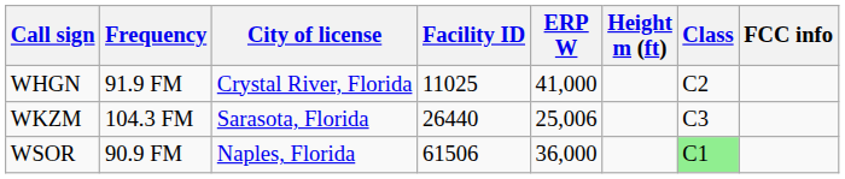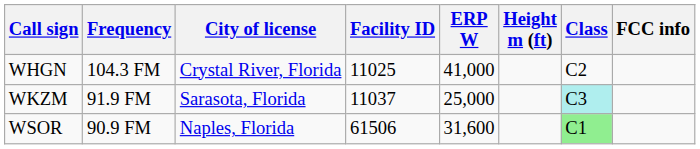 <table class="wikitable sortable">
 <tr>
 <th><a href='#'>Call sign</a></th>
 <th data-sort-type="number"><a href='#'>Frequency</a></th>
 <th><a href='#'>City of license</a></th>
 <th><a href='#'>Facility ID</a></th>
 <th data-sort-type="number"><a href='#'>ERP</a><br><a href='#'>W</a></th>
 <th data-sort-type="number"><a href='#'>Height</a><br><a href='#'>m</a> (<a href='#'>ft</a>)</th>
 <th><a href='#'>Class</a></th>
 <th class="unsortable">FCC info</th>
 </tr>
 <tr>
 <td>WHGN</td>
-<td>91.9 FM</td>
+<td>104.3 FM</td>
 <td><a href='#'>Crystal River, Florida</a></td>
 <td>11025</td>
 <td>41,000</td>
 <td></td>
 <td>C2</td>
 <td></td>
 </tr>
 <tr>
 <td>WKZM</td>
-<td>104.3 FM</td>
+<td>91.9 FM</td>
 <td><a href='#'>Sarasota, Florida</a></td>
-<td>26440</td>
-<td>25,006</td>
+<td>11037</td>
+<td>25,000</td>
 <td></td>
-<td>C3</td>
+<td style="background: paleturquoise;">C3</td>
 <td></td>
 </tr>
 <tr>
 <td>WSOR</td>
 <td>90.9 FM</td>
 <td><a href='#'>Naples, Florida</a></td>
 <td>61506</td>
-<td>36,000</td>
+<td>31,600</td>
 <td></td>
 <td style="background: lightgreen;">C1</td>
 <td></td>
 </tr>
 </table>
